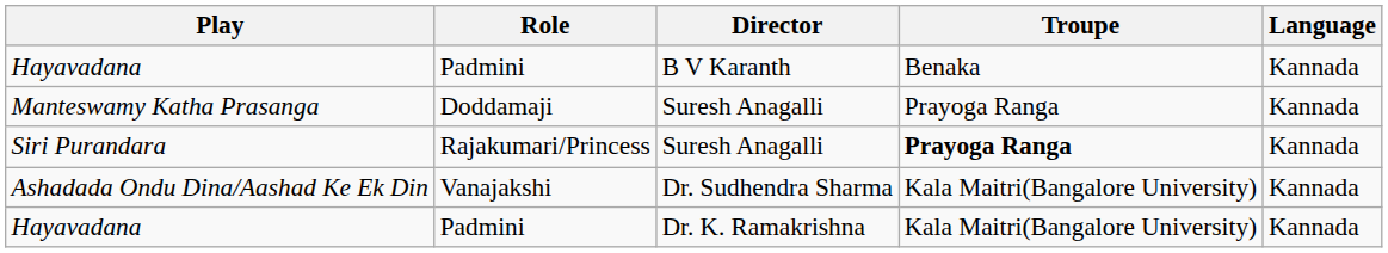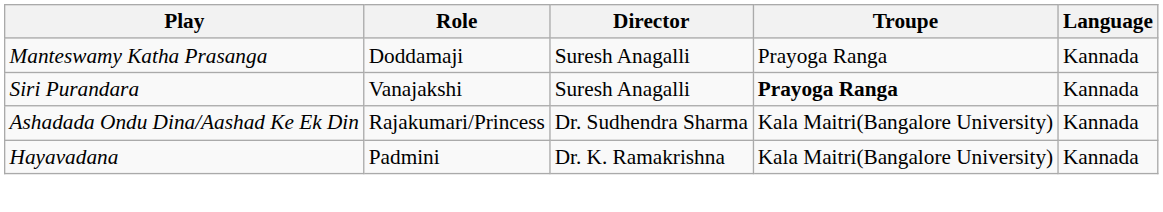 <table class="wikitable">
 <tr>
 <th>Play</th>
 <th>Role</th>
 <th>Director</th>
 <th>Troupe</th>
 <th>Language</th>
-</tr>
-<tr>
-<td><em>Hayavadana</em></td>
-<td>Padmini</td>
-<td>B V Karanth</td>
-<td>Benaka</td>
-<td>Kannada</td>
 </tr>
 <tr>
 <td><em>Manteswamy Katha Prasanga</em></td>
 <td>Doddamaji</td>
 <td>Suresh Anagalli</td>
 <td>Prayoga Ranga</td>
 <td>Kannada</td>
 </tr>
 <tr>
 <td><em>Siri Purandara</em></td>
-<td>Rajakumari/Princess</td>
+<td>Vanajakshi</td>
 <td>Suresh Anagalli</td>
 <td><strong>Prayoga Ranga</strong></td>
 <td>Kannada</td>
 </tr>
 <tr>
 <td><em>Ashadada Ondu Dina/Aashad Ke Ek Din</em></td>
-<td>Vanajakshi</td>
+<td>Rajakumari/Princess</td>
 <td>Dr. Sudhendra Sharma</td>
 <td>Kala Maitri(Bangalore University)</td>
 <td>Kannada</td>
 </tr>
 <tr>
 <td><em>Hayavadana</em></td>
 <td>Padmini</td>
 <td>Dr. K. Ramakrishna</td>
 <td>Kala Maitri(Bangalore University)</td>
 <td>Kannada</td>
 </tr>
 </table>
